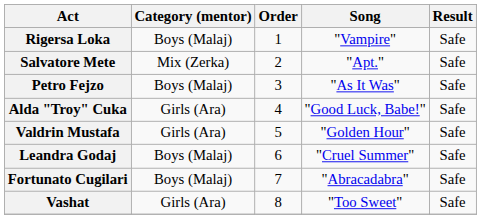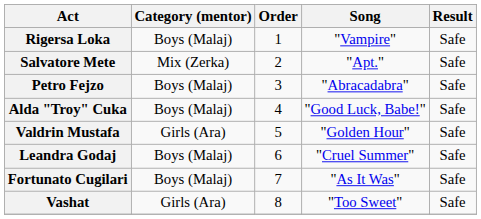 <table class="wikitable plainrowheaders" style="text-align:center;">
 <tr>
 <th scope="col">Act</th>
 <th scope="col">Category (mentor)</th>
 <th scope="col">Order</th>
 <th scope="col">Song</th>
 <th scope="col">Result</th>
 </tr>
 <tr>
 <th scope="row">Rigersa Loka</th>
 <td>Boys (Malaj)</td>
 <td>1</td>
 <td>"<a href='#'>Vampire</a>"</td>
 <td>Safe</td>
 </tr>
 <tr>
 <th scope="row">Salvatore Mete</th>
 <td>Mix (Zerka)</td>
 <td>2</td>
 <td>"<a href='#'>Apt.</a>"</td>
 <td>Safe</td>
 </tr>
 <tr>
 <th scope="row">Petro Fejzo</th>
 <td>Boys (Malaj)</td>
 <td>3</td>
-<td>"<a href='#'>As It Was</a>"</td>
+<td>"<a href='#'>Abracadabra</a>"</td>
 <td>Safe</td>
 </tr>
 <tr>
 <th scope="row">Alda "Troy" Cuka</th>
-<td>Girls (Ara)</td>
+<td>Boys (Malaj)</td>
 <td>4</td>
 <td>"<a href='#'>Good Luck, Babe!</a>"</td>
 <td>Safe</td>
 </tr>
 <tr>
 <th scope="row">Valdrin Mustafa</th>
 <td>Girls (Ara)</td>
 <td>5</td>
 <td>"<a href='#'>Golden Hour</a>"</td>
 <td>Safe</td>
 </tr>
 <tr>
 <th scope="row">Leandra Godaj</th>
 <td>Boys (Malaj)</td>
 <td>6</td>
 <td>"<a href='#'>Cruel Summer</a>"</td>
 <td>Safe</td>
 </tr>
 <tr>
 <th scope="row">Fortunato Cugilari</th>
 <td>Boys (Malaj)</td>
 <td>7</td>
-<td>"<a href='#'>Abracadabra</a>"</td>
+<td>"<a href='#'>As It Was</a>"</td>
 <td>Safe</td>
 </tr>
 <tr>
 <th scope="row">Vashat</th>
 <td>Girls (Ara)</td>
 <td>8</td>
 <td>"<a href='#'>Too Sweet</a>"</td>
 <td>Safe</td>
 </tr>
 <tr>
 </tr>
 </table>
